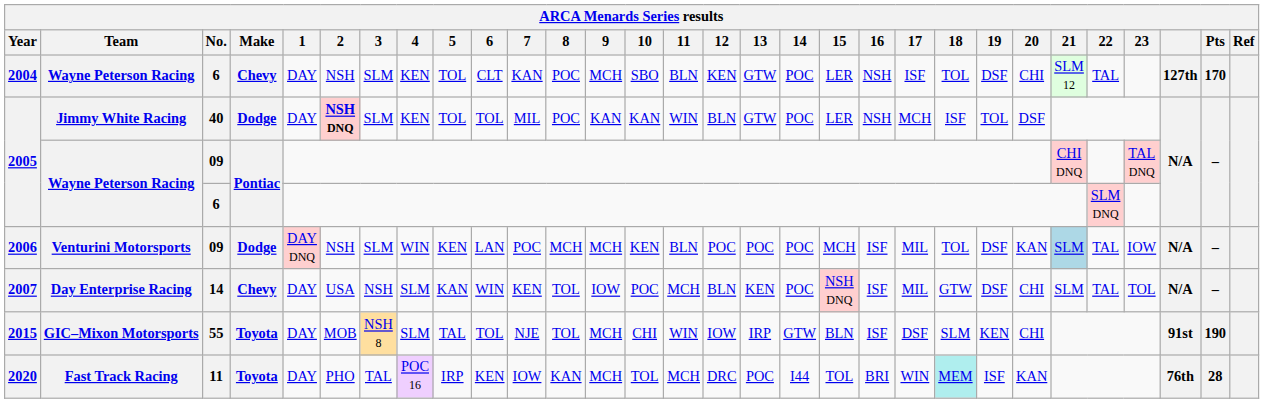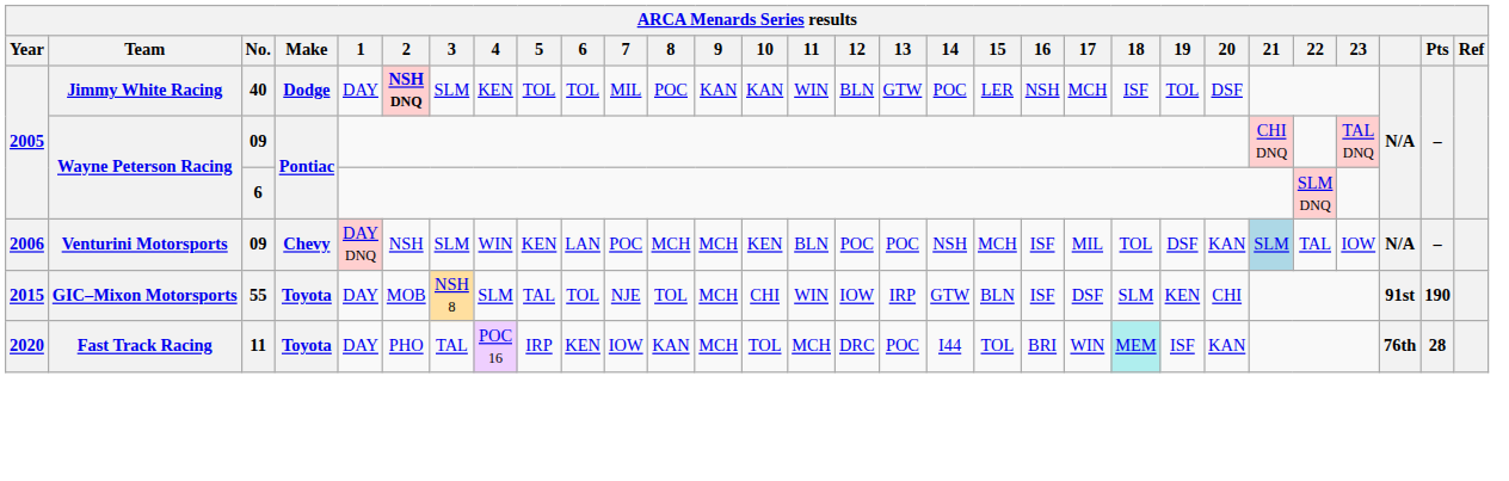 <table class="wikitable" style="text-align:center; font-size:75%">
 <tr>
 <th colspan=30><a href='#'>ARCA Menards Series</a> results</th>
 </tr>
 <tr>
 <th>Year</th>
 <th>Team</th>
 <th>No.</th>
 <th>Make</th>
 <th>1</th>
 <th>2</th>
 <th>3</th>
 <th>4</th>
 <th>5</th>
 <th>6</th>
 <th>7</th>
 <th>8</th>
 <th>9</th>
 <th>10</th>
 <th>11</th>
 <th>12</th>
 <th>13</th>
 <th>14</th>
 <th>15</th>
 <th>16</th>
 <th>17</th>
 <th>18</th>
 <th>19</th>
 <th>20</th>
 <th>21</th>
 <th>22</th>
 <th>23</th>
 <th></th>
 <th>Pts</th>
 <th>Ref</th>
-</tr>
-<tr>
-<th><a href='#'>2004</a></th>
-<th><a href='#'>Wayne Peterson Racing</a></th>
-<th>6</th>
-<th><a href='#'>Chevy</a></th>
-<td><a href='#'>DAY</a></td>
-<td><a href='#'>NSH</a></td>
-<td><a href='#'>SLM</a></td>
-<td><a href='#'>KEN</a></td>
-<td><a href='#'>TOL</a></td>
-<td><a href='#'>CLT</a></td>
-<td><a href='#'>KAN</a></td>
-<td><a href='#'>POC</a></td>
-<td><a href='#'>MCH</a></td>
-<td><a href='#'>SBO</a></td>
-<td><a href='#'>BLN</a></td>
-<td><a href='#'>KEN</a></td>
-<td><a href='#'>GTW</a></td>
-<td><a href='#'>POC</a></td>
-<td><a href='#'>LER</a></td>
-<td><a href='#'>NSH</a></td>
-<td><a href='#'>ISF</a></td>
-<td><a href='#'>TOL</a></td>
-<td><a href='#'>DSF</a></td>
-<td><a href='#'>CHI</a></td>
-<td style="background:#DFFFDF;"><a href='#'>SLM</a><br><small>12</small></td>
-<td><a href='#'>TAL</a></td>
-<td></td>
-<th>127th</th>
-<th>170</th>
-<th></th>
 </tr>
 <tr>
 <th rowspan=3><a href='#'>2005</a></th>
 <th><a href='#'>Jimmy White Racing</a></th>
 <th>40</th>
 <th><a href='#'>Dodge</a></th>
 <td><a href='#'>DAY</a></td>
 <td style="background:#FFCFCF;"><strong><a href='#'>NSH</a><br><small>DNQ</small></strong></td>
 <td><a href='#'>SLM</a></td>
 <td><a href='#'>KEN</a></td>
 <td><a href='#'>TOL</a></td>
 <td><a href='#'>TOL</a></td>
 <td><a href='#'>MIL</a></td>
 <td><a href='#'>POC</a></td>
 <td><a href='#'>KAN</a></td>
 <td><a href='#'>KAN</a></td>
 <td><a href='#'>WIN</a></td>
 <td><a href='#'>BLN</a></td>
 <td><a href='#'>GTW</a></td>
 <td><a href='#'>POC</a></td>
 <td><a href='#'>LER</a></td>
 <td><a href='#'>NSH</a></td>
 <td><a href='#'>MCH</a></td>
 <td><a href='#'>ISF</a></td>
 <td><a href='#'>TOL</a></td>
 <td><a href='#'>DSF</a></td>
 <td colspan=3></td>
 <th rowspan=3>N/A</th>
 <th rowspan=3>–</th>
 <th rowspan=3></th>
 </tr>
 <tr>
 <th rowspan=2><a href='#'>Wayne Peterson Racing</a></th>
 <th>09</th>
 <th rowspan=2><a href='#'>Pontiac</a></th>
 <td colspan=20></td>
 <td style="background:#FFCFCF;"><a href='#'>CHI</a><br><small>DNQ</small></td>
 <td></td>
 <td style="background:#FFCFCF;"><a href='#'>TAL</a><br><small>DNQ</small></td>
 </tr>
 <tr>
 <th>6</th>
 <td colspan=21></td>
 <td style="background:#FFCFCF;"><a href='#'>SLM</a><br><small>DNQ</small></td>
 <td></td>
 </tr>
 <tr>
 <th><a href='#'>2006</a></th>
 <th><a href='#'>Venturini Motorsports</a></th>
 <th>09</th>
-<th><a href='#'>Dodge</a></th>
+<th><a href='#'>Chevy</a></th>
 <td style="background:#FFCFCF;"><a href='#'>DAY</a><br><small>DNQ</small></td>
 <td><a href='#'>NSH</a></td>
 <td><a href='#'>SLM</a></td>
 <td><a href='#'>WIN</a></td>
 <td><a href='#'>KEN</a></td>
 <td><a href='#'>LAN</a></td>
 <td><a href='#'>POC</a></td>
 <td><a href='#'>MCH</a></td>
 <td><a href='#'>MCH</a></td>
 <td><a href='#'>KEN</a></td>
 <td><a href='#'>BLN</a></td>
 <td><a href='#'>POC</a></td>
 <td><a href='#'>POC</a></td>
-<td><a href='#'>POC</a></td>
+<td><a href='#'>NSH</a></td>
 <td><a href='#'>MCH</a></td>
 <td><a href='#'>ISF</a></td>
 <td><a href='#'>MIL</a></td>
 <td><a href='#'>TOL</a></td>
 <td><a href='#'>DSF</a></td>
 <td><a href='#'>KAN</a></td>
 <td style="background: lightblue;"><a href='#'>SLM</a></td>
 <td><a href='#'>TAL</a></td>
 <td><a href='#'>IOW</a></td>
-<th>N/A</th>
-<th>–</th>
-<th></th>
-</tr>
-<tr>
-<th><a href='#'>2007</a></th>
-<th><a href='#'>Day Enterprise Racing</a></th>
-<th>14</th>
-<th><a href='#'>Chevy</a></th>
-<td><a href='#'>DAY</a></td>
-<td><a href='#'>USA</a></td>
-<td><a href='#'>NSH</a></td>
-<td><a href='#'>SLM</a></td>
-<td><a href='#'>KAN</a></td>
-<td><a href='#'>WIN</a></td>
-<td><a href='#'>KEN</a></td>
-<td><a href='#'>TOL</a></td>
-<td><a href='#'>IOW</a></td>
-<td><a href='#'>POC</a></td>
-<td><a href='#'>MCH</a></td>
-<td><a href='#'>BLN</a></td>
-<td><a href='#'>KEN</a></td>
-<td><a href='#'>POC</a></td>
-<td style="background:#FFCFCF;"><a href='#'>NSH</a><br><small>DNQ</small></td>
-<td><a href='#'>ISF</a></td>
-<td><a href='#'>MIL</a></td>
-<td><a href='#'>GTW</a></td>
-<td><a href='#'>DSF</a></td>
-<td><a href='#'>CHI</a></td>
-<td><a href='#'>SLM</a></td>
-<td><a href='#'>TAL</a></td>
-<td><a href='#'>TOL</a></td>
 <th>N/A</th>
 <th>–</th>
 <th></th>
 </tr>
 <tr>
 <th><a href='#'>2015</a></th>
 <th><a href='#'>GIC–Mixon Motorsports</a></th>
 <th>55</th>
 <th><a href='#'>Toyota</a></th>
 <td><a href='#'>DAY</a></td>
 <td><a href='#'>MOB</a></td>
 <td style="background:#FFDF9F;"><a href='#'>NSH</a><br><small>8</small></td>
 <td><a href='#'>SLM</a></td>
 <td><a href='#'>TAL</a></td>
 <td><a href='#'>TOL</a></td>
 <td><a href='#'>NJE</a></td>
 <td><a href='#'>TOL</a></td>
 <td><a href='#'>MCH</a></td>
 <td><a href='#'>CHI</a></td>
 <td><a href='#'>WIN</a></td>
 <td><a href='#'>IOW</a></td>
 <td><a href='#'>IRP</a></td>
 <td><a href='#'>GTW</a></td>
 <td><a href='#'>BLN</a></td>
 <td><a href='#'>ISF</a></td>
 <td><a href='#'>DSF</a></td>
 <td><a href='#'>SLM</a></td>
 <td><a href='#'>KEN</a></td>
 <td><a href='#'>CHI</a></td>
 <td colspan=3></td>
 <th>91st</th>
 <th>190</th>
 <th></th>
 </tr>
 <tr>
 <th><a href='#'>2020</a></th>
 <th><a href='#'>Fast Track Racing</a></th>
 <th>11</th>
 <th><a href='#'>Toyota</a></th>
 <td><a href='#'>DAY</a></td>
 <td><a href='#'>PHO</a></td>
 <td><a href='#'>TAL</a></td>
 <td style="background:#EFCFFF;"><a href='#'>POC</a><br><small>16</small></td>
 <td><a href='#'>IRP</a></td>
 <td><a href='#'>KEN</a></td>
 <td><a href='#'>IOW</a></td>
 <td><a href='#'>KAN</a></td>
 <td><a href='#'>MCH</a></td>
 <td><a href='#'>TOL</a></td>
 <td><a href='#'>MCH</a></td>
 <td><a href='#'>DRC</a></td>
 <td><a href='#'>POC</a></td>
 <td><a href='#'>I44</a></td>
 <td><a href='#'>TOL</a></td>
 <td><a href='#'>BRI</a></td>
 <td><a href='#'>WIN</a></td>
 <td style="background: paleturquoise;"><a href='#'>MEM</a></td>
 <td><a href='#'>ISF</a></td>
 <td><a href='#'>KAN</a></td>
 <td colspan=3></td>
 <th>76th</th>
 <th>28</th>
 <th></th>
 </tr>
 </table>
